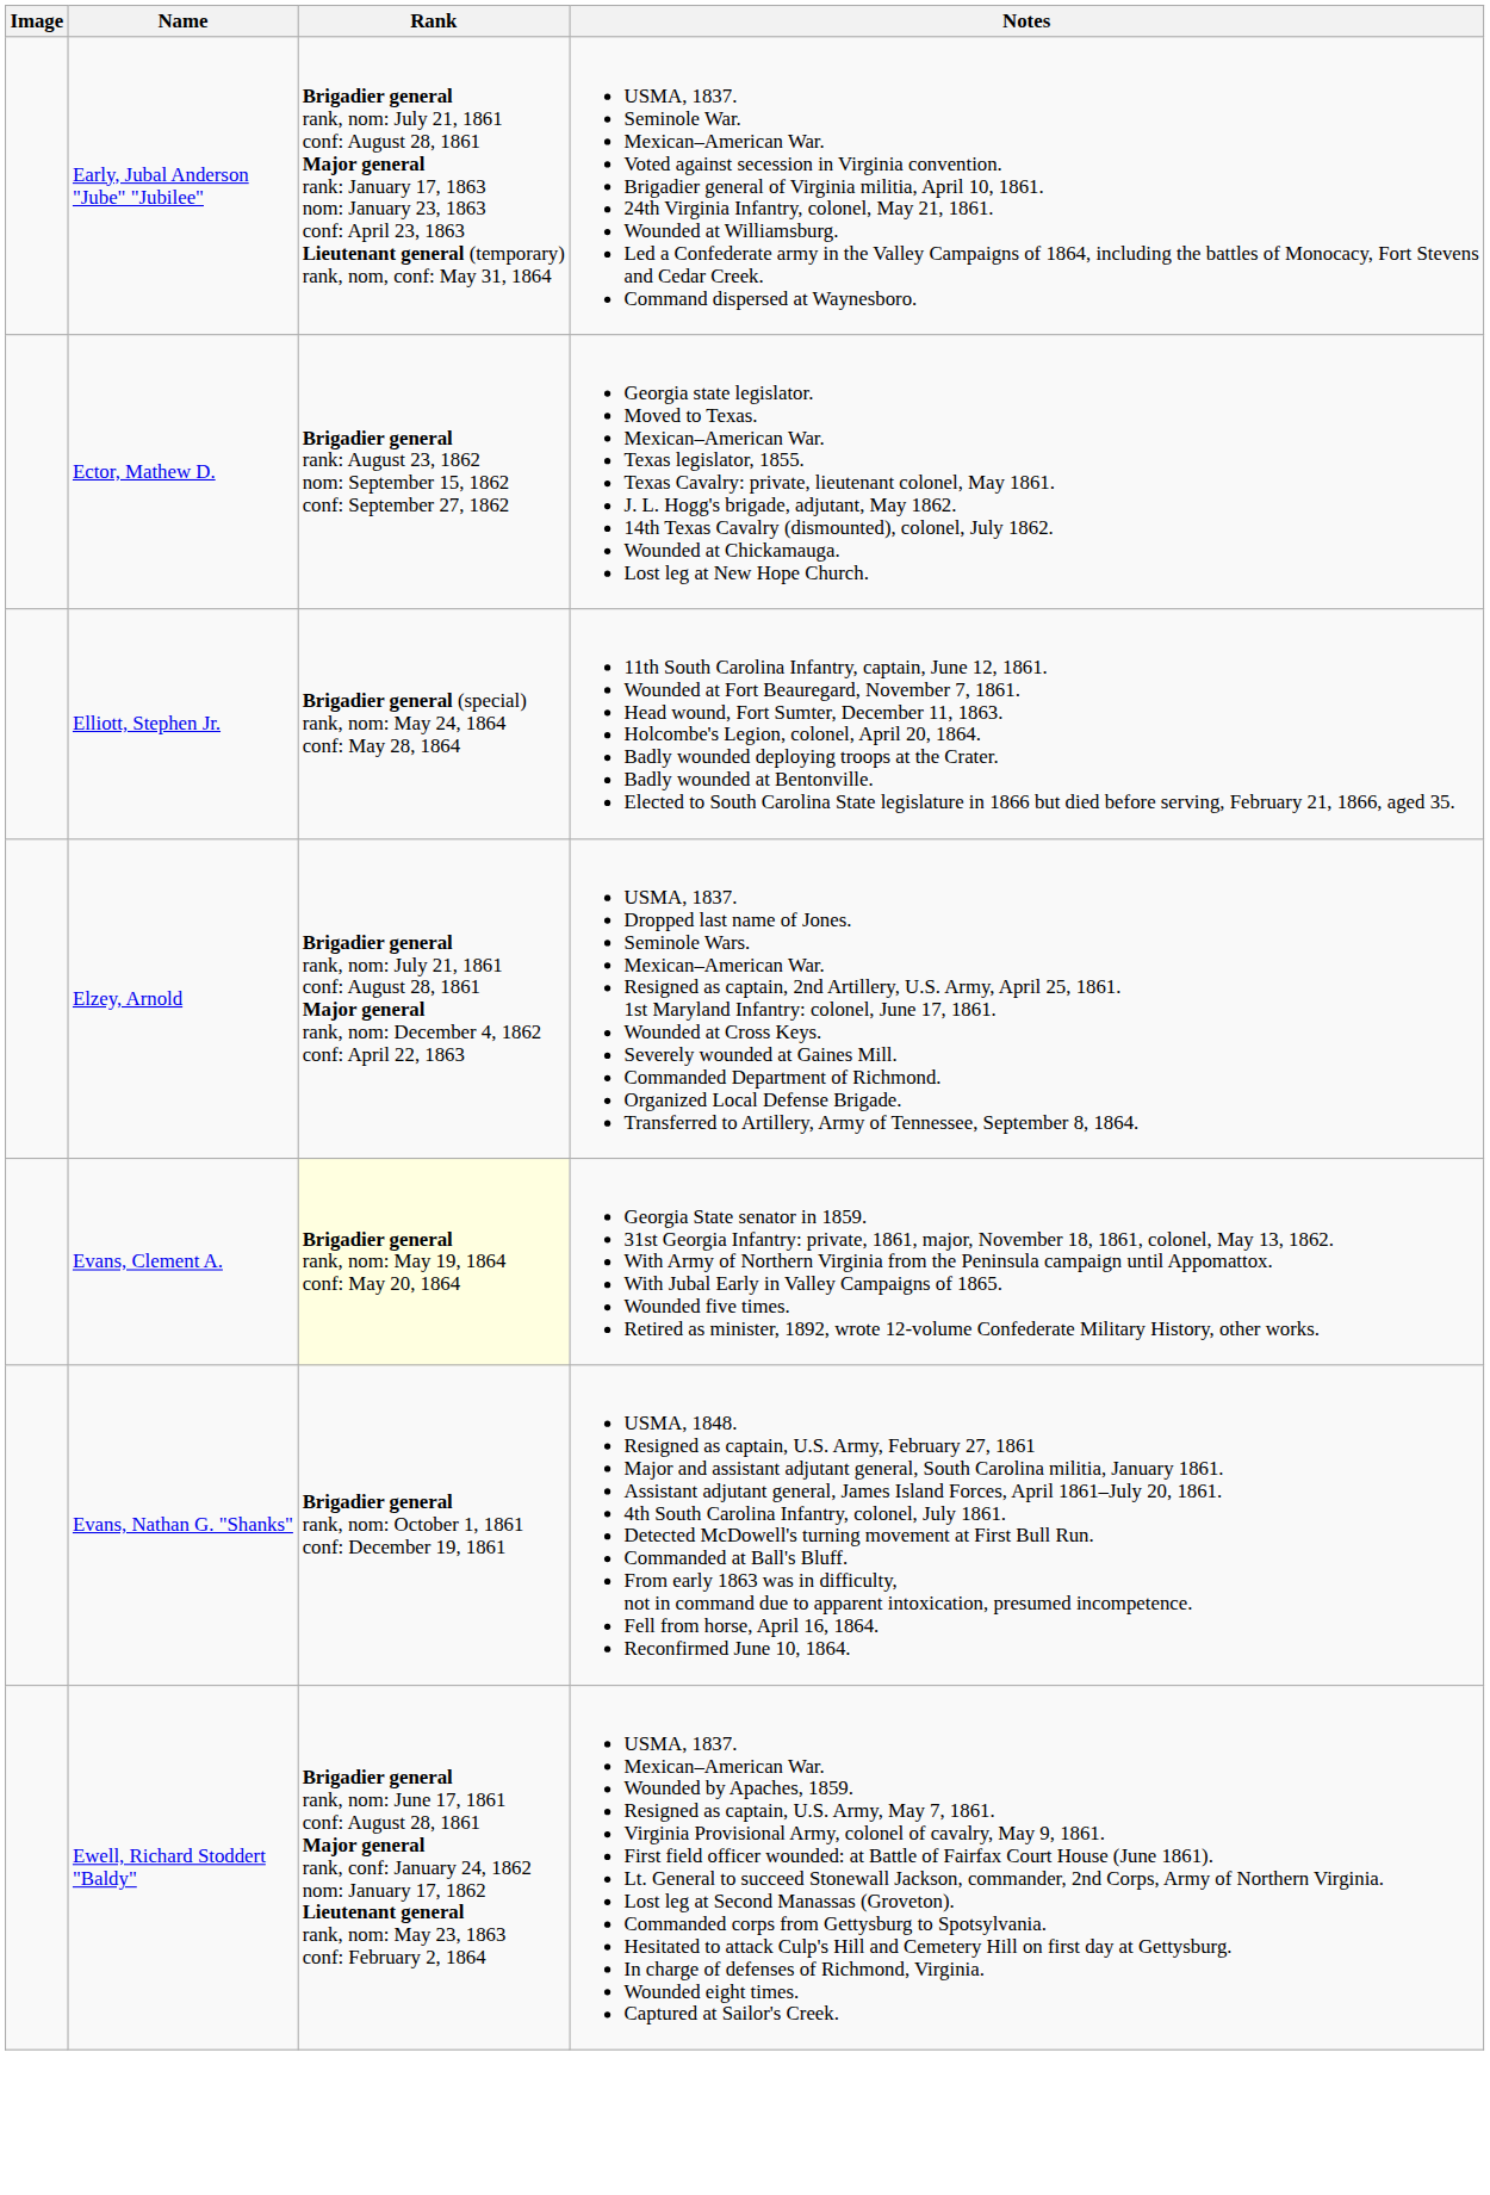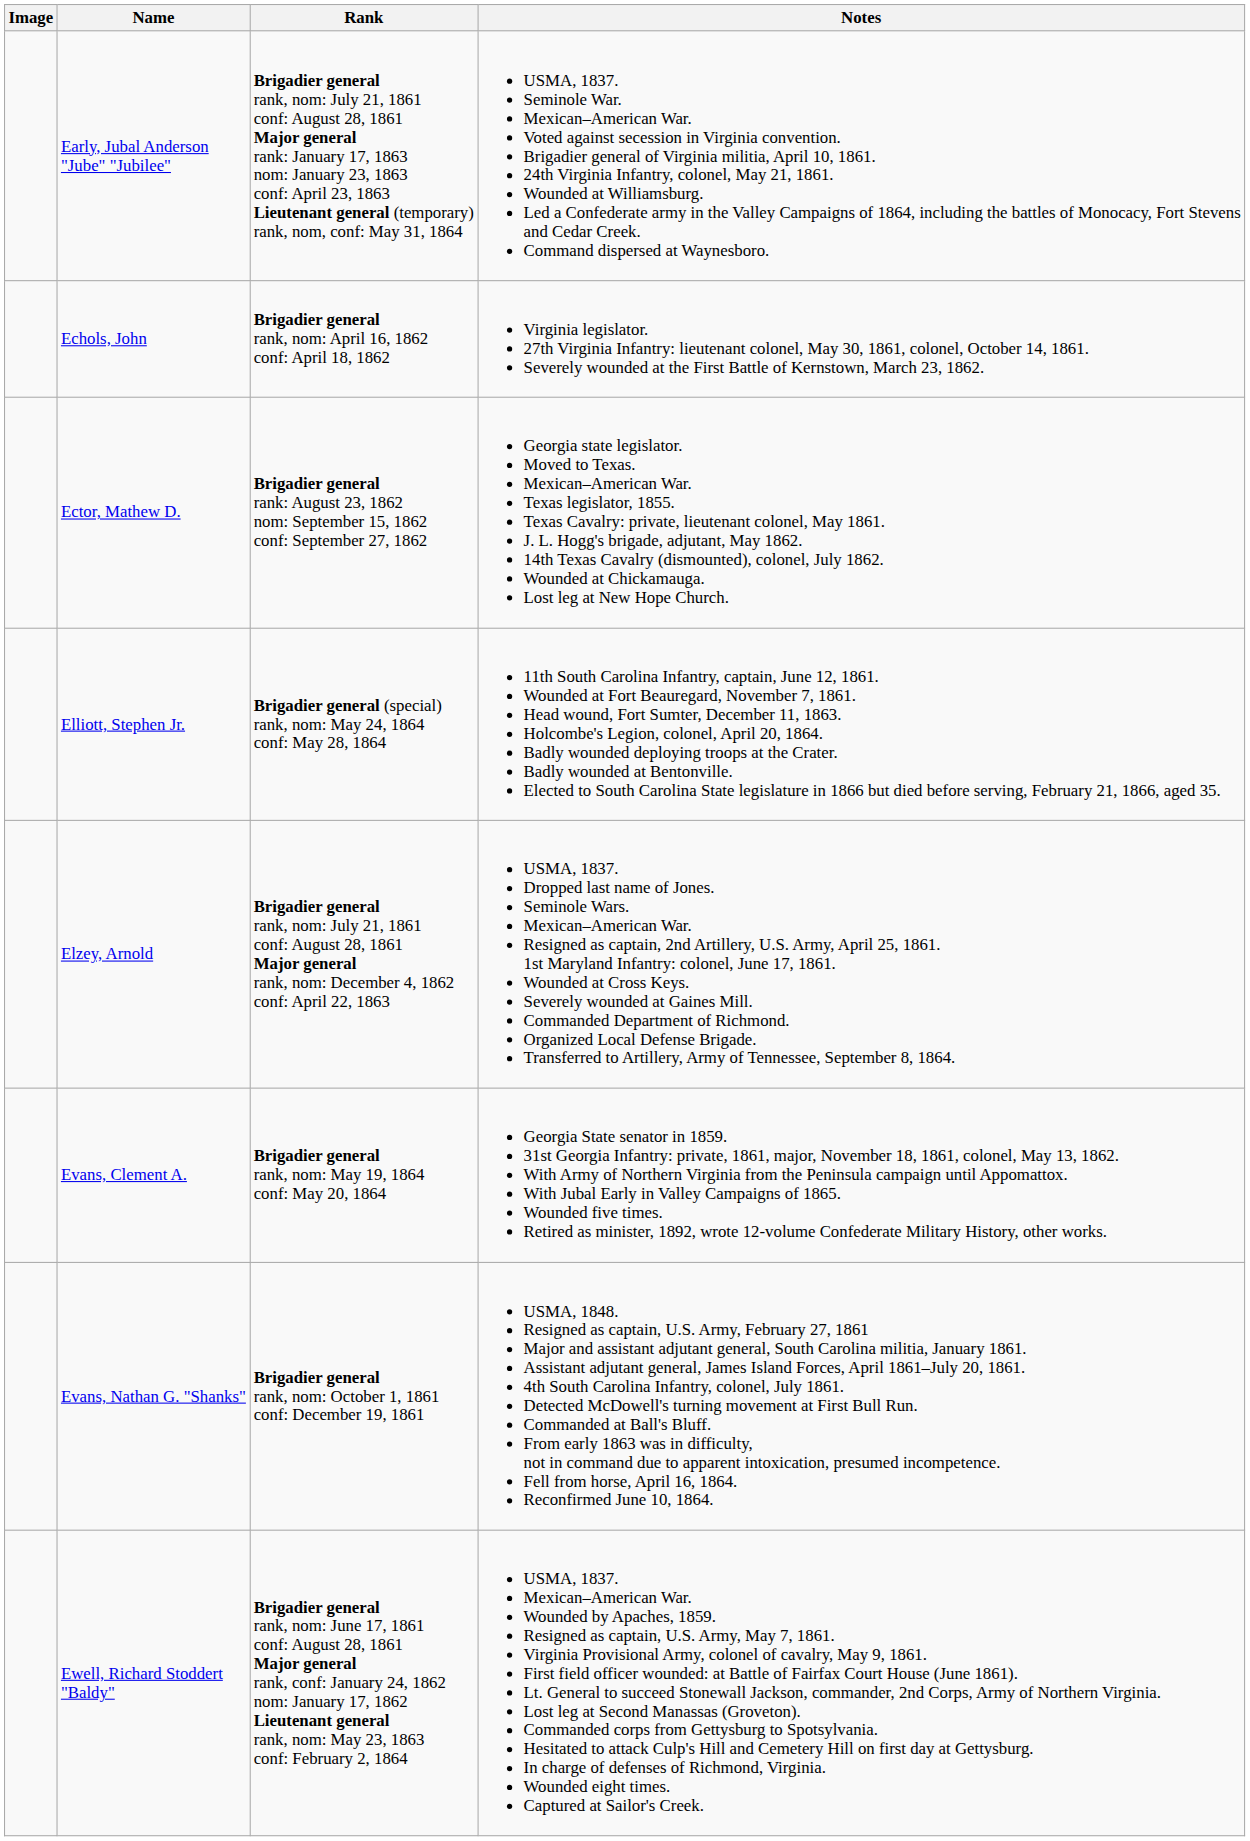 <table class="wikitable sortable">
 <tr>
 <th class="unsortable">Image</th>
 <th>Name</th>
 <th>Rank</th>
 <th class="unsortable">Notes</th>
 </tr>
 <tr>
 <td></td>
 <td><a href='#'>Early, Jubal Anderson<br>"Jube" "Jubilee"</a></td>
 <td style=white-space:nowrap><strong>Brigadier general</strong><br>rank, nom: July 21, 1861<br>conf: August 28, 1861<br><strong>Major general</strong><br>rank: January 17, 1863<br>nom: January 23, 1863<br>conf: April 23, 1863<br><strong>Lieutenant general</strong> (temporary)<br>rank, nom, conf: May 31, 1864</td>
 <td><br><ul><li>USMA, 1837.</li><li>Seminole War.</li><li>Mexican–American War.</li><li>Voted against secession in Virginia convention.</li><li>Brigadier general of Virginia militia, April 10, 1861.</li><li>24th Virginia Infantry, colonel, May 21, 1861.</li><li>Wounded at Williamsburg.</li><li>Led a Confederate army in the Valley Campaigns of 1864, including the battles of Monocacy, Fort Stevens<br>and Cedar Creek.</li><li>Command dispersed at Waynesboro.</li></ul></td>
+</tr>
+<tr>
+<td></td>
+<td><a href='#'>Echols, John</a></td>
+<td><strong>Brigadier general</strong><br>rank, nom: April 16, 1862<br>conf: April 18, 1862</td>
+<td><br><ul><li>Virginia legislator.</li><li>27th Virginia Infantry: lieutenant colonel, May 30, 1861, colonel, October 14, 1861.</li><li>Severely wounded at the First Battle of Kernstown, March 23, 1862.</li></ul></td>
 </tr>
 <tr>
 <td></td>
 <td><a href='#'>Ector, Mathew D.</a></td>
 <td><strong>Brigadier general</strong><br>rank: August 23, 1862<br>nom: September 15, 1862<br>conf: September 27, 1862</td>
 <td><br><ul><li>Georgia state legislator.</li><li>Moved to Texas.</li><li>Mexican–American War.</li><li>Texas legislator, 1855.</li><li>Texas Cavalry: private, lieutenant colonel, May 1861.</li><li>J. L. Hogg's brigade, adjutant, May 1862.</li><li>14th Texas Cavalry (dismounted), colonel, July 1862.</li><li>Wounded at Chickamauga.</li><li>Lost leg at New Hope Church.</li></ul></td>
 </tr>
 <tr>
 <td></td>
 <td><a href='#'>Elliott, Stephen Jr.</a></td>
 <td><strong>Brigadier general</strong> (special)<br>rank, nom: May 24, 1864<br>conf: May 28, 1864</td>
 <td><br><ul><li>11th South Carolina Infantry, captain, June 12, 1861.</li><li>Wounded at Fort Beauregard, November 7, 1861.</li><li>Head wound, Fort Sumter, December 11, 1863.</li><li>Holcombe's Legion, colonel, April 20, 1864.</li><li>Badly wounded deploying troops at the Crater.</li><li>Badly wounded at Bentonville.</li><li>Elected to South Carolina State legislature in 1866 but died before serving, February 21, 1866, aged 35.</li></ul></td>
 </tr>
 <tr>
 <td></td>
 <td><a href='#'>Elzey, Arnold</a></td>
 <td style=white-space:nowrap><strong>Brigadier general</strong><br>rank, nom: July 21, 1861<br>conf: August 28, 1861<br><strong>Major general</strong><br>rank, nom: December 4, 1862<br>conf: April 22, 1863</td>
 <td><br><ul><li>USMA, 1837.</li><li>Dropped last name of Jones.</li><li>Seminole Wars.</li><li>Mexican–American War.</li><li>Resigned as captain, 2nd Artillery, U.S. Army, April 25, 1861.<br>1st Maryland Infantry: colonel, June 17, 1861.</li><li>Wounded at Cross Keys.</li><li>Severely wounded at Gaines Mill.</li><li>Commanded Department of Richmond.</li><li>Organized Local Defense Brigade.</li><li>Transferred to Artillery, Army of Tennessee, September 8, 1864.</li></ul></td>
 </tr>
 <tr>
 <td></td>
 <td><a href='#'>Evans, Clement A.</a></td>
-<td style="background: lightyellow;"><strong>Brigadier general</strong><br>rank, nom: May 19, 1864<br>conf: May 20, 1864</td>
+<td><strong>Brigadier general</strong><br>rank, nom: May 19, 1864<br>conf: May 20, 1864</td>
 <td><br><ul><li>Georgia State senator in 1859.</li><li>31st Georgia Infantry: private, 1861, major, November 18, 1861, colonel, May 13, 1862.</li><li>With Army of Northern Virginia from the Peninsula campaign until Appomattox.</li><li>With Jubal Early in Valley Campaigns of 1865.</li><li>Wounded five times.</li><li>Retired as minister, 1892, wrote 12-volume Confederate Military History, other works.</li></ul></td>
 </tr>
 <tr>
 <td></td>
 <td><a href='#'>Evans, Nathan G. "Shanks"</a></td>
 <td><strong>Brigadier general</strong><br>rank, nom: October 1, 1861<br>conf: December 19, 1861</td>
 <td><br><ul><li>USMA, 1848.</li><li>Resigned as captain, U.S. Army, February 27, 1861</li><li>Major and assistant adjutant general, South Carolina militia, January 1861.</li><li>Assistant adjutant general, James Island Forces, April 1861–July 20, 1861.</li><li>4th South Carolina Infantry, colonel, July 1861.</li><li>Detected McDowell's turning movement at First Bull Run.</li><li>Commanded at Ball's Bluff.</li><li>From early 1863 was in difficulty,<br>not in command due to apparent intoxication, presumed incompetence.</li><li>Fell from horse, April 16, 1864.</li><li>Reconfirmed June 10, 1864.</li></ul></td>
 </tr>
 <tr>
 <td></td>
 <td><a href='#'>Ewell, Richard Stoddert<br>"Baldy"</a></td>
 <td><strong>Brigadier general</strong><br>rank, nom: June 17, 1861<br>conf: August 28, 1861<br><strong>Major general</strong><br>rank, conf: January 24, 1862<br>nom: January 17, 1862<br><strong>Lieutenant general</strong><br>rank, nom: May 23, 1863<br>conf: February 2, 1864</td>
 <td><br><ul><li>USMA, 1837.</li><li>Mexican–American War.</li><li>Wounded by Apaches, 1859.</li><li>Resigned as captain, U.S. Army, May 7, 1861.</li><li>Virginia Provisional Army, colonel of cavalry, May 9, 1861.</li><li>First field officer wounded: at Battle of Fairfax Court House (June 1861).</li><li>Lt. General to succeed Stonewall Jackson, commander, 2nd Corps, Army of Northern Virginia.</li><li>Lost leg at Second Manassas (Groveton).</li><li>Commanded corps from Gettysburg to Spotsylvania.</li><li>Hesitated to attack Culp's Hill and Cemetery Hill on first day at Gettysburg.</li><li>In charge of defenses of Richmond, Virginia.</li><li>Wounded eight times.</li><li>Captured at Sailor's Creek.</li></ul></td>
 </tr>
 </table>
